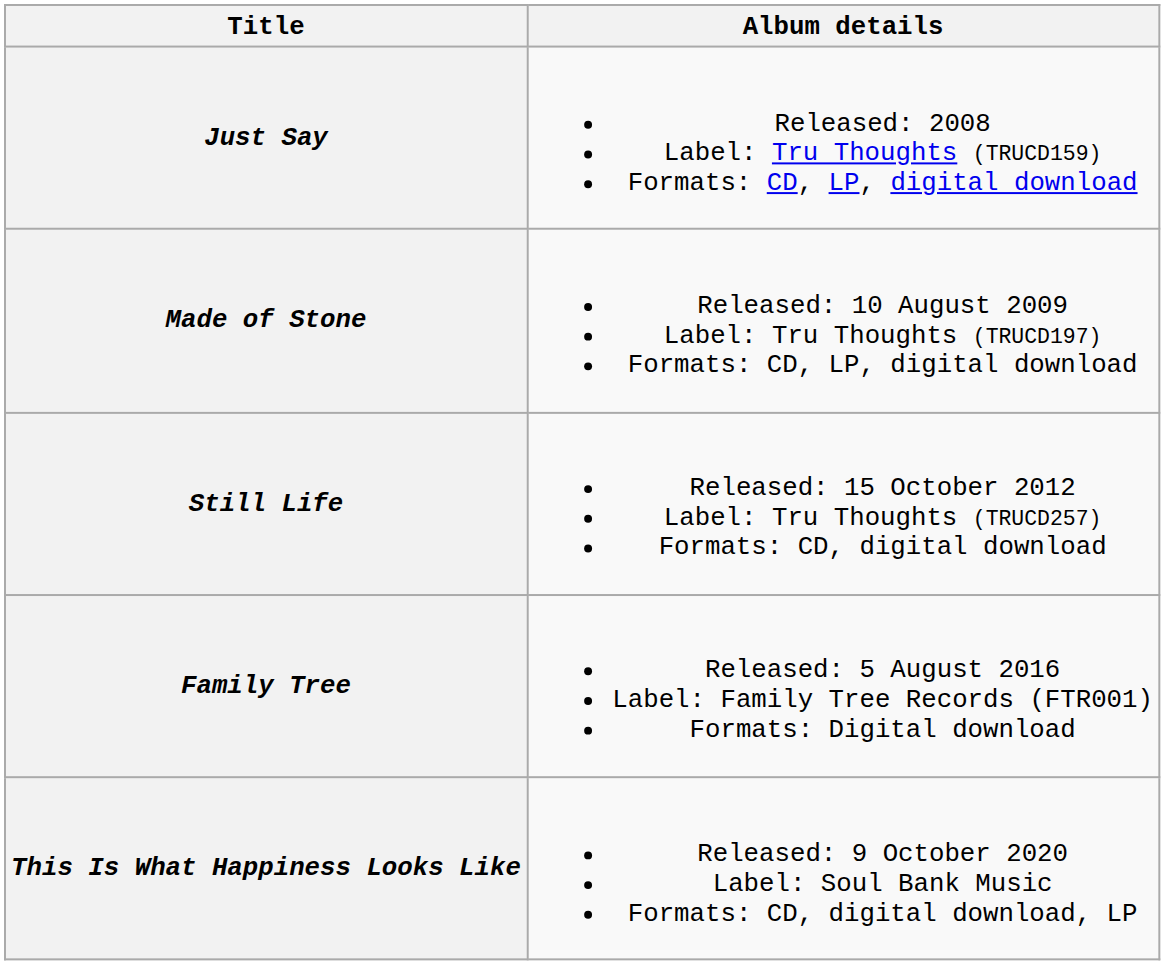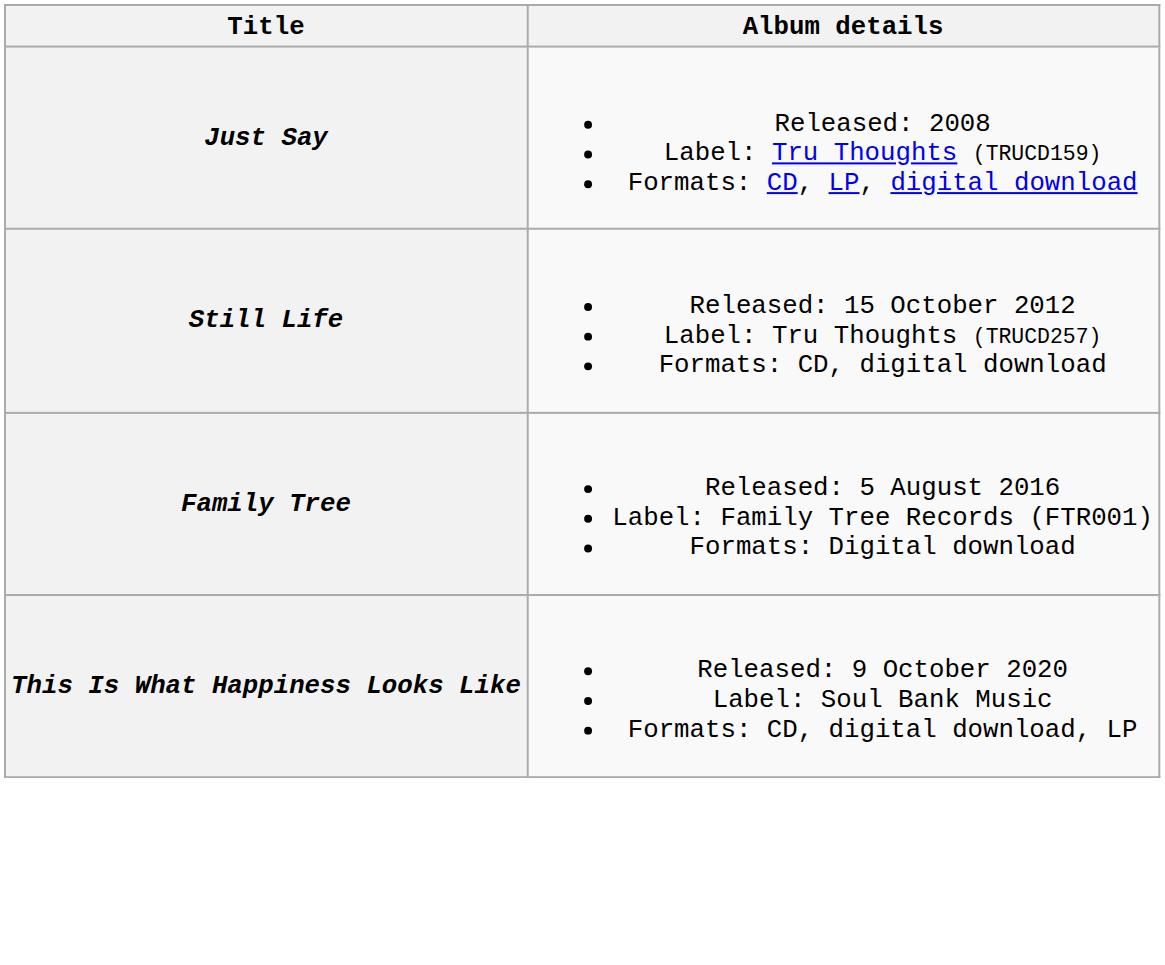 <table class="wikitable plainrowheaders" style="text-align:center;" border="1">
 <tr>
 <th>Title</th>
 <th>Album details</th>
 </tr>
 <tr>
 <th scope="row"><em>Just Say</em></th>
 <td><br><ul><li>Released: 2008</li><li>Label: <a href='#'>Tru Thoughts</a> <small>(TRUCD159)</small></li><li>Formats: <a href='#'>CD</a>, <a href='#'>LP</a>, <a href='#'>digital download</a></li></ul></td>
-</tr>
-<tr>
-<th scope="row"><em>Made of Stone</em></th>
-<td><br><ul><li>Released: 10 August 2009</li><li>Label: Tru Thoughts <small>(TRUCD197)</small></li><li>Formats: CD, LP, digital download</li></ul></td>
 </tr>
 <tr>
 <th scope="row"><em>Still Life</em></th>
 <td><br><ul><li>Released: 15 October 2012</li><li>Label: Tru Thoughts <small>(TRUCD257)</small></li><li>Formats: CD, digital download</li></ul></td>
 </tr>
 <tr>
 <th scope="row"><em>Family Tree</em></th>
 <td><br><ul><li>Released: 5 August 2016</li><li>Label: Family Tree Records (FTR001)</li><li>Formats: Digital download</li></ul></td>
 </tr>
 <tr>
 <th scope="row"><em>This Is What Happiness Looks Like</em></th>
 <td><br><ul><li>Released: 9 October 2020</li><li>Label: Soul Bank Music</li><li>Formats: CD, digital download, LP</li></ul></td>
 </tr>
 </table>
